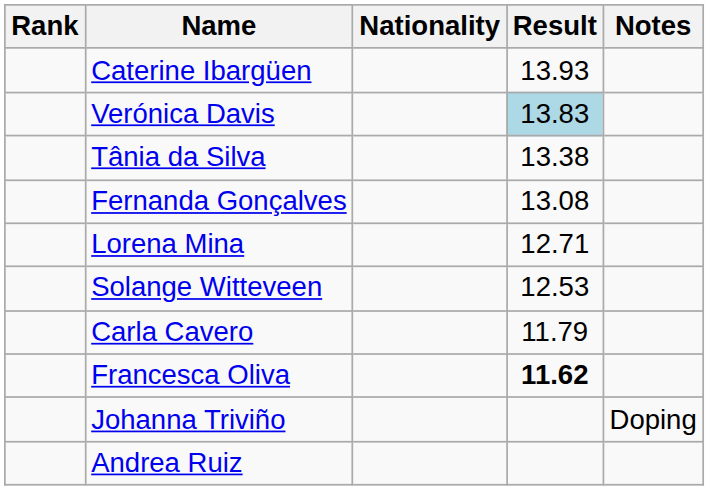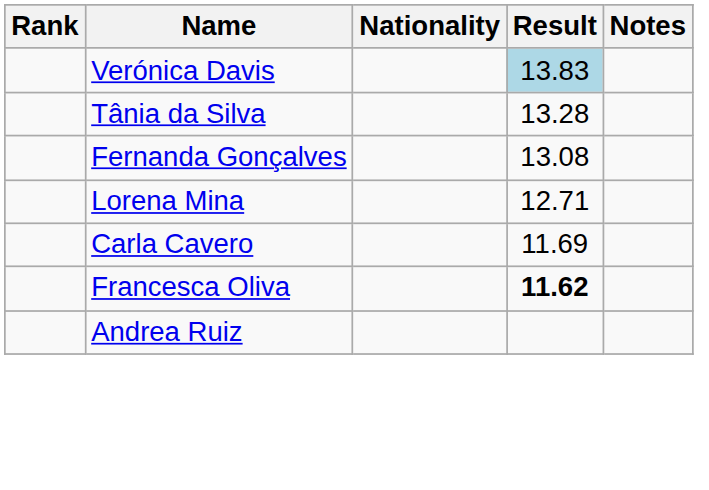 <table class="wikitable sortable" style="text-align:center">
 <tr>
 <th>Rank</th>
 <th>Name</th>
 <th>Nationality</th>
 <th>Result</th>
 <th>Notes</th>
-</tr>
-<tr>
-<td></td>
-<td align=left><a href='#'>Caterine Ibargüen</a></td>
-<td align=left></td>
-<td>13.93</td>
-<td></td>
 </tr>
 <tr>
 <td></td>
 <td align=left><a href='#'>Verónica Davis</a></td>
 <td align=left></td>
 <td style="background: lightblue;">13.83</td>
 <td></td>
 </tr>
 <tr>
 <td></td>
 <td align=left><a href='#'>Tânia da Silva</a></td>
 <td align=left></td>
-<td>13.38</td>
+<td>13.28</td>
 <td></td>
 </tr>
 <tr>
 <td></td>
 <td align=left><a href='#'>Fernanda Gonçalves</a></td>
 <td align=left></td>
 <td>13.08</td>
 <td></td>
 </tr>
 <tr>
 <td></td>
 <td align=left><a href='#'>Lorena Mina</a></td>
 <td align=left></td>
 <td>12.71</td>
 <td></td>
 </tr>
 <tr>
 <td></td>
-<td align=left><a href='#'>Solange Witteveen</a></td>
-<td align=left></td>
-<td>12.53</td>
-<td></td>
-</tr>
-<tr>
-<td></td>
 <td align=left><a href='#'>Carla Cavero</a></td>
 <td align=left></td>
-<td>11.79</td>
+<td>11.69</td>
 <td></td>
 </tr>
 <tr>
 <td></td>
 <td align=left><a href='#'>Francesca Oliva</a></td>
 <td align=left></td>
 <td><strong>11.62</strong></td>
 <td></td>
 </tr>
 <tr>
 <td></td>
-<td align=left><a href='#'>Johanna Triviño</a></td>
-<td align=left></td>
-<td></td>
-<td>Doping</td>
-</tr>
-<tr>
-<td></td>
 <td align=left><a href='#'>Andrea Ruiz</a></td>
 <td align=left></td>
 <td></td>
 <td></td>
 </tr>
 </table>
